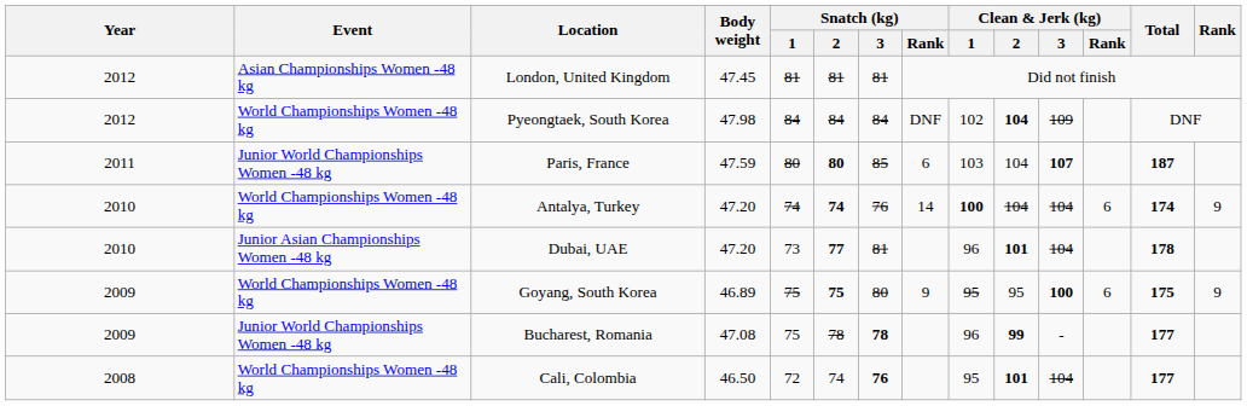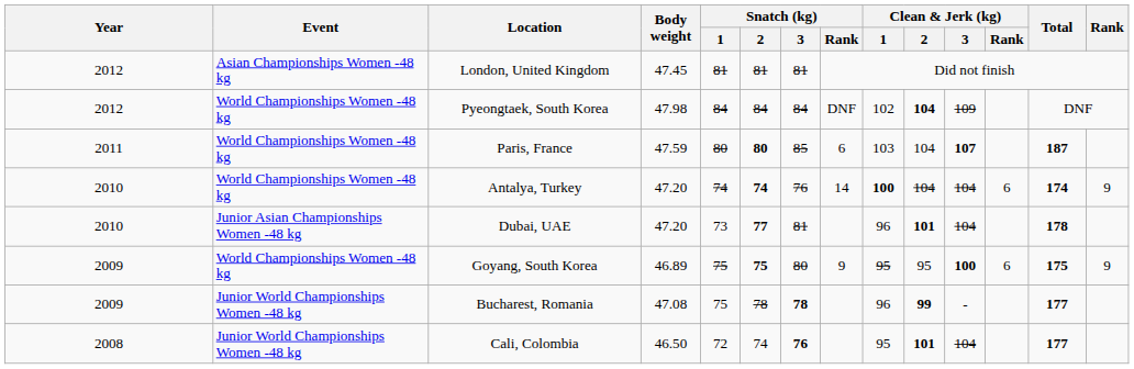 <table class = "wikitable" style="text-align:center;">
 <tr>
 <th rowspan=2 width=250>Year</th>
 <th rowspan=2 width=250>Event</th>
 <th rowspan=2 width=250>Location</th>
 <th rowspan=2 width=60>Body weight</th>
 <th colspan=4>Snatch (kg)</th>
 <th colspan=4>Clean & Jerk (kg)</th>
 <th rowspan=2 width=60>Total</th>
 <th rowspan=2 width=40>Rank</th>
 </tr>
 <tr>
 <th width=40>1</th>
 <th width=40>2</th>
 <th width=40>3</th>
 <th width=40>Rank</th>
 <th width=40>1</th>
 <th width=40>2</th>
 <th width=40>3</th>
 <th width=40>Rank</th>
 </tr>
 <tr>
 <td>2012</td>
 <td align=left><a href='#'>Asian Championships Women -48 kg</a></td>
 <td>London, United Kingdom</td>
 <td>47.45</td>
 <td><s>81 </s></td>
 <td><s>81 </s></td>
 <td><s>81 </s></td>
 <td colspan=7>Did not finish</td>
 </tr>
 <tr>
 <td>2012</td>
 <td align=left><a href='#'>World Championships Women -48 kg</a></td>
 <td>Pyeongtaek, South Korea</td>
 <td>47.98</td>
 <td><s>84 </s></td>
 <td><s>84 </s></td>
 <td><s>84 </s></td>
 <td>DNF</td>
 <td>102</td>
 <td><strong>104</strong></td>
 <td><s>109 </s></td>
 <td></td>
 <td colspan=2>DNF</td>
 </tr>
 <tr>
 <td>2011</td>
-<td align=left><a href='#'>Junior World Championships Women -48 kg</a></td>
+<td align=left><a href='#'>World Championships Women -48 kg</a></td>
 <td>Paris, France</td>
 <td>47.59</td>
 <td><s>80 </s></td>
 <td><strong>80</strong></td>
 <td><s>85 </s></td>
 <td>6</td>
 <td>103</td>
 <td>104</td>
 <td><strong>107</strong></td>
 <td></td>
 <td><strong>187</strong></td>
 <td></td>
 </tr>
 <tr>
 <td>2010</td>
 <td align=left><a href='#'>World Championships Women -48 kg</a></td>
 <td>Antalya, Turkey</td>
 <td>47.20</td>
 <td><s>74 </s></td>
 <td><strong>74</strong></td>
 <td><s>76 </s></td>
 <td>14</td>
 <td><strong>100</strong></td>
 <td><s>104 </s></td>
 <td><s>104 </s></td>
 <td>6</td>
 <td><strong>174</strong></td>
 <td>9</td>
 </tr>
 <tr>
 <td>2010</td>
 <td align=left><a href='#'>Junior Asian Championships Women -48 kg</a></td>
 <td>Dubai, UAE</td>
 <td>47.20</td>
 <td>73</td>
 <td><strong>77</strong></td>
 <td><s>81 </s></td>
 <td></td>
 <td>96</td>
 <td><strong>101</strong></td>
 <td><s>104 </s></td>
 <td></td>
 <td><strong>178</strong></td>
 <td></td>
 </tr>
 <tr>
 <td>2009</td>
 <td align=left><a href='#'>World Championships Women -48 kg</a></td>
 <td>Goyang, South Korea</td>
 <td>46.89</td>
 <td><s>75 </s></td>
 <td><strong>75</strong></td>
 <td><s>80 </s></td>
 <td>9</td>
 <td><s>95 </s></td>
 <td>95</td>
 <td><strong>100</strong></td>
 <td>6</td>
 <td><strong>175</strong></td>
 <td>9</td>
 </tr>
 <tr>
 <td>2009</td>
 <td align=left><a href='#'>Junior World Championships Women -48 kg</a></td>
 <td>Bucharest, Romania</td>
 <td>47.08</td>
 <td>75</td>
 <td><s>78 </s></td>
 <td><strong>78</strong></td>
 <td></td>
 <td>96</td>
 <td><strong>99</strong></td>
 <td>-</td>
 <td></td>
 <td><strong>177</strong></td>
 <td></td>
 </tr>
 <tr>
 <td>2008</td>
-<td align=left><a href='#'>World Championships Women -48 kg</a></td>
+<td align=left><a href='#'>Junior World Championships Women -48 kg</a></td>
 <td>Cali, Colombia</td>
 <td>46.50</td>
 <td>72</td>
 <td>74</td>
 <td><strong>76</strong></td>
 <td></td>
 <td>95</td>
 <td><strong>101</strong></td>
 <td><s>104 </s></td>
 <td></td>
 <td><strong>177</strong></td>
 <td></td>
 </tr>
 </table>
